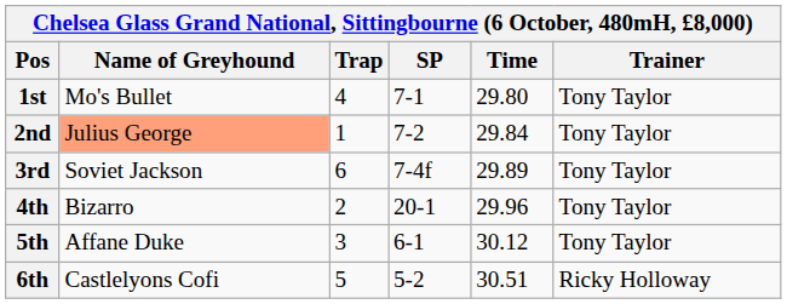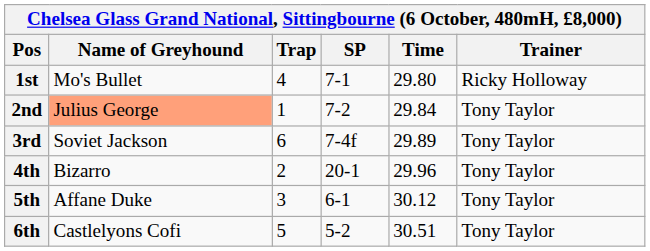 <table class="wikitable">
 <tr>
 <th colspan="6"><a href='#'>Chelsea Glass Grand National</a>, <a href='#'>Sittingbourne</a> (6 October, 480mH, £8,000)</th>
 </tr>
 <tr>
 <th width=30>Pos</th>
 <th width=180>Name of Greyhound</th>
 <th width=30>Trap</th>
 <th width=50>SP</th>
 <th width=50>Time</th>
 <th width=150>Trainer</th>
 </tr>
 <tr>
 <th>1st</th>
 <td>Mo's Bullet</td>
 <td>4</td>
 <td>7-1</td>
 <td>29.80</td>
-<td>Tony Taylor</td>
+<td>Ricky Holloway</td>
 </tr>
 <tr>
 <th>2nd</th>
 <td style="background: lightsalmon;">Julius George</td>
 <td>1</td>
 <td>7-2</td>
 <td>29.84</td>
 <td>Tony Taylor</td>
 </tr>
 <tr>
 <th>3rd</th>
 <td>Soviet Jackson</td>
 <td>6</td>
 <td>7-4f</td>
 <td>29.89</td>
 <td>Tony Taylor</td>
 </tr>
 <tr>
 <th>4th</th>
 <td>Bizarro</td>
 <td>2</td>
 <td>20-1</td>
 <td>29.96</td>
 <td>Tony Taylor</td>
 </tr>
 <tr>
 <th>5th</th>
 <td>Affane Duke</td>
 <td>3</td>
 <td>6-1</td>
 <td>30.12</td>
 <td>Tony Taylor</td>
 </tr>
 <tr>
 <th>6th</th>
 <td>Castlelyons Cofi</td>
 <td>5</td>
 <td>5-2</td>
 <td>30.51</td>
-<td>Ricky Holloway</td>
+<td>Tony Taylor</td>
 </tr>
 </table>
